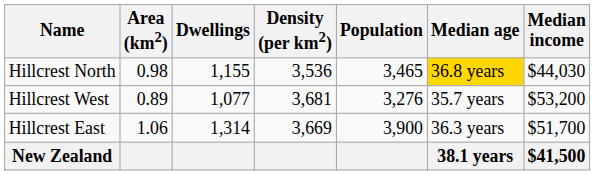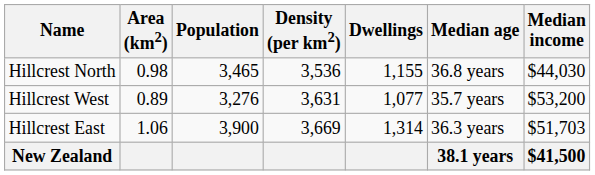 <table class="wikitable">
 <tr>
 <th>Name</th>
 <th>Area<br>(km<sup>2</sup>)</th>
+<th>Population</th>
+<th>Density<br>(per km<sup>2</sup>)</th>
 <th>Dwellings</th>
-<th>Density<br>(per km<sup>2</sup>)</th>
-<th>Population</th>
 <th>Median age</th>
 <th>Median<br>income</th>
 </tr>
 <tr>
 <td>Hillcrest North</td>
 <td style="text-align:right;">0.98</td>
+<td style="text-align:right;">3,465</td>
+<td style="text-align:right;">3,536</td>
 <td style="text-align:right;">1,155</td>
-<td style="text-align:right;">3,536</td>
-<td style="text-align:right;">3,465</td>
-<td style="background: gold;">36.8 years</td>
+<td>36.8 years</td>
 <td>$44,030</td>
 </tr>
 <tr>
 <td>Hillcrest West</td>
 <td style="text-align:right;">0.89</td>
+<td style="text-align:right;">3,276</td>
+<td style="text-align:right;">3,631</td>
 <td style="text-align:right;">1,077</td>
-<td style="text-align:right;">3,681</td>
-<td style="text-align:right;">3,276</td>
 <td>35.7 years</td>
 <td>$53,200</td>
 </tr>
 <tr>
 <td>Hillcrest East</td>
 <td style="text-align:right;">1.06</td>
+<td style="text-align:right;">3,900</td>
+<td style="text-align:right;">3,669</td>
 <td style="text-align:right;">1,314</td>
-<td style="text-align:right;">3,669</td>
-<td style="text-align:right;">3,900</td>
 <td>36.3 years</td>
-<td>$51,700</td>
+<td>$51,703</td>
 </tr>
 <tr>
 <th>New Zealand</th>
 <th></th>
 <th></th>
 <th></th>
 <th></th>
 <th>38.1 years</th>
 <th style="text-align:left;">$41,500</th>
 </tr>
 </table>
